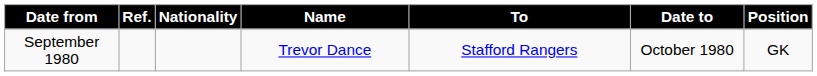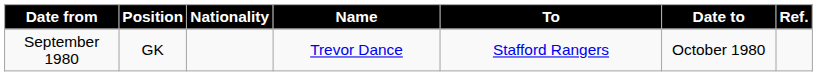 <table class="wikitable" style="text-align:center; font-size:90%; ">
 <tr>
 <th style="background:#000000; color:white; width:100px;">Date from</th>
-<th style="background:#000000; color:white; width:25px;">Ref.</th>
+<th style="background:#000000; color:white; width:50px;">Position</th>
 <th style="background:#000000; color:white; width:50px;">Nationality</th>
 <th style="background:#000000; color:white; width:150px;">Name</th>
 <th style="background:#000000; color:white; width:200px;">To</th>
 <th style="background:#000000; color:white; width:100px;">Date to</th>
-<th style="background:#000000; color:white; width:50px;">Position</th>
+<th style="background:#000000; color:white; width:25px;">Ref.</th>
 </tr>
 <tr>
 <td>September 1980</td>
-<td></td>
+<td>GK</td>
 <td></td>
 <td><a href='#'>Trevor Dance</a></td>
 <td><a href='#'>Stafford Rangers</a></td>
 <td>October 1980</td>
-<td>GK</td>
+<td></td>
 </tr>
 </table>
